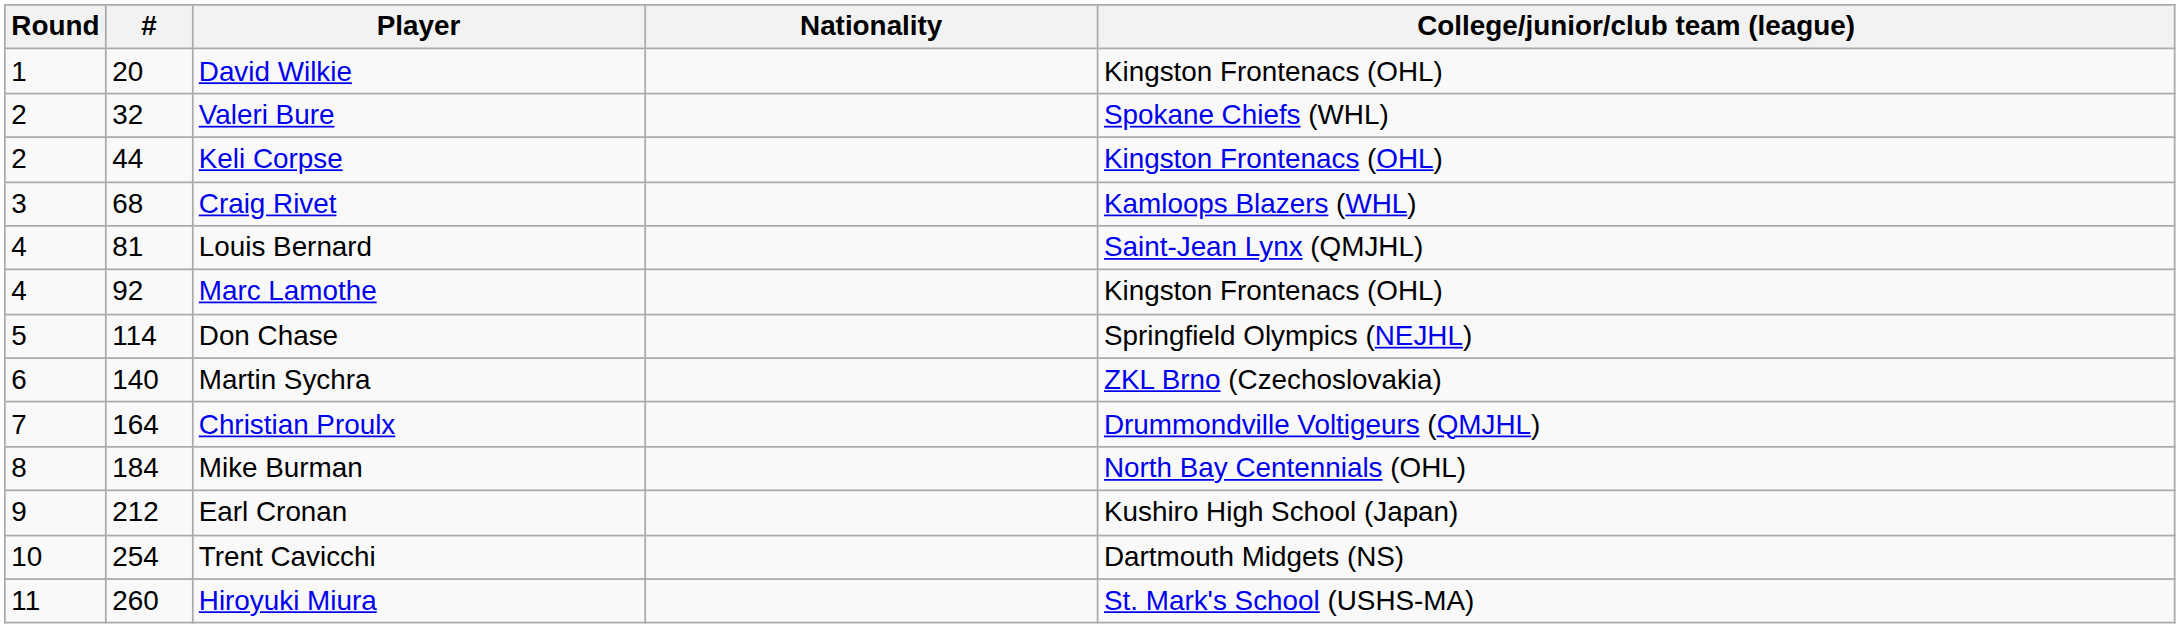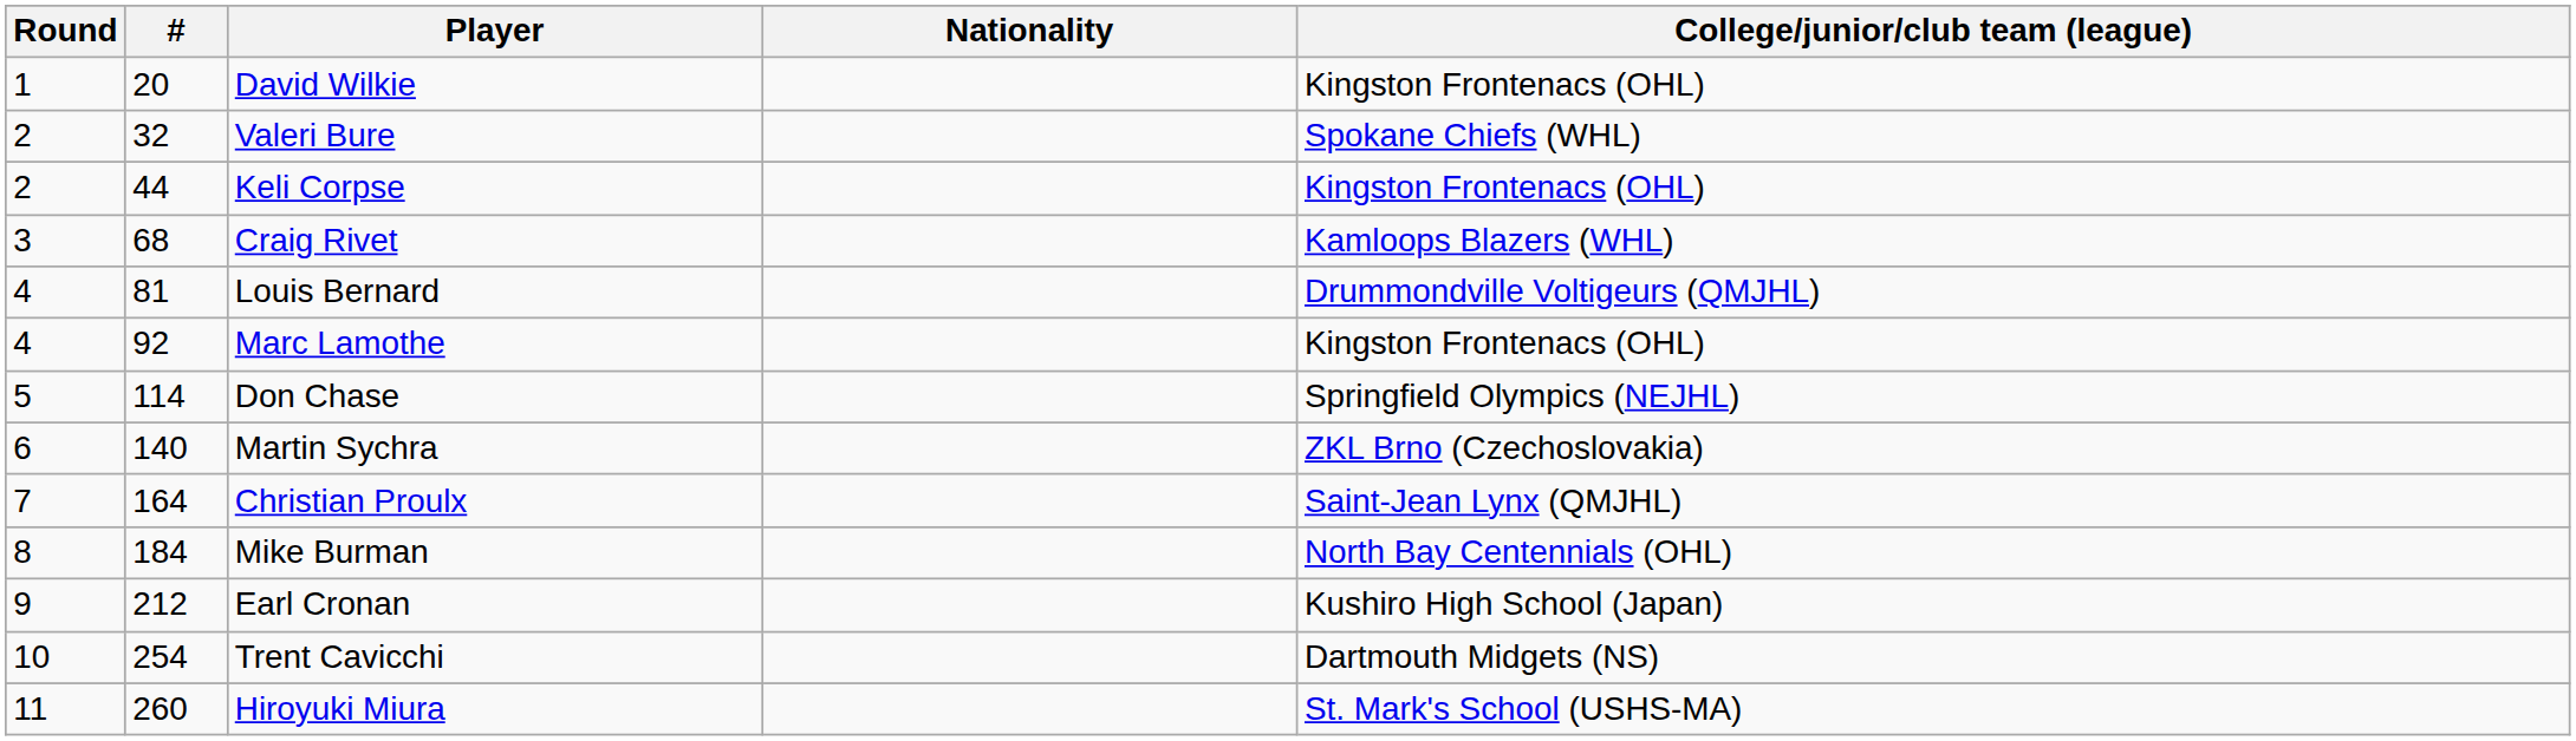 <table class="wikitable">
 <tr>
 <th width="4.0%">Round</th>
 <th width="4.0%">#</th>
 <th width="21.0%">Player</th>
 <th width="21.0%">Nationality</th>
 <th width="100.0%">College/junior/club team (league)</th>
 </tr>
 <tr>
 <td>1</td>
 <td>20</td>
 <td><a href='#'>David Wilkie</a></td>
 <td></td>
 <td>Kingston Frontenacs (OHL)</td>
 </tr>
 <tr>
 <td>2</td>
 <td>32</td>
 <td><a href='#'>Valeri Bure</a></td>
 <td></td>
 <td><a href='#'>Spokane Chiefs</a> (WHL)</td>
 </tr>
 <tr>
 <td>2</td>
 <td>44</td>
 <td><a href='#'>Keli Corpse</a></td>
 <td></td>
 <td><a href='#'>Kingston Frontenacs</a> (<a href='#'>OHL</a>)</td>
 </tr>
 <tr>
 <td>3</td>
 <td>68</td>
 <td><a href='#'>Craig Rivet</a></td>
 <td></td>
 <td><a href='#'>Kamloops Blazers</a> (<a href='#'>WHL</a>)</td>
 </tr>
 <tr>
 <td>4</td>
 <td>81</td>
 <td>Louis Bernard</td>
 <td></td>
-<td><a href='#'>Saint-Jean Lynx</a> (QMJHL)</td>
+<td><a href='#'>Drummondville Voltigeurs</a> (<a href='#'>QMJHL</a>)</td>
 </tr>
 <tr>
 <td>4</td>
 <td>92</td>
 <td><a href='#'>Marc Lamothe</a></td>
 <td></td>
 <td>Kingston Frontenacs (OHL)</td>
 </tr>
 <tr>
 <td>5</td>
 <td>114</td>
 <td>Don Chase</td>
 <td></td>
 <td>Springfield Olympics (<a href='#'>NEJHL</a>)</td>
 </tr>
 <tr>
 <td>6</td>
 <td>140</td>
 <td>Martin Sychra</td>
 <td></td>
 <td><a href='#'>ZKL Brno</a> (Czechoslovakia)</td>
 </tr>
 <tr>
 <td>7</td>
 <td>164</td>
 <td><a href='#'>Christian Proulx</a></td>
 <td></td>
-<td><a href='#'>Drummondville Voltigeurs</a> (<a href='#'>QMJHL</a>)</td>
+<td><a href='#'>Saint-Jean Lynx</a> (QMJHL)</td>
 </tr>
 <tr>
 <td>8</td>
 <td>184</td>
 <td>Mike Burman</td>
 <td></td>
 <td><a href='#'>North Bay Centennials</a> (OHL)</td>
 </tr>
 <tr>
 <td>9</td>
 <td>212</td>
 <td>Earl Cronan</td>
 <td></td>
 <td>Kushiro High School (Japan)</td>
 </tr>
 <tr>
 <td>10</td>
 <td>254</td>
 <td>Trent Cavicchi</td>
 <td></td>
 <td>Dartmouth Midgets (NS)</td>
 </tr>
 <tr>
 <td>11</td>
 <td>260</td>
 <td><a href='#'>Hiroyuki Miura</a></td>
 <td></td>
 <td><a href='#'>St. Mark's School</a> (USHS-MA)</td>
 </tr>
 </table>
